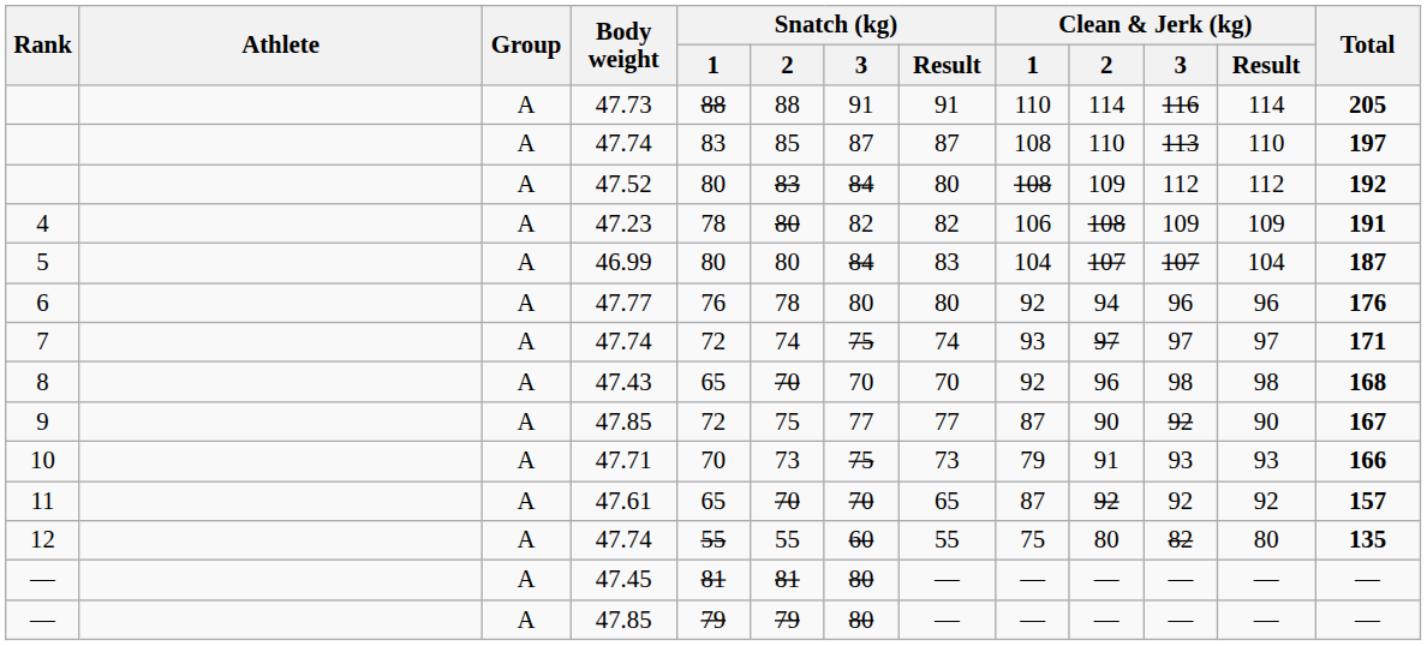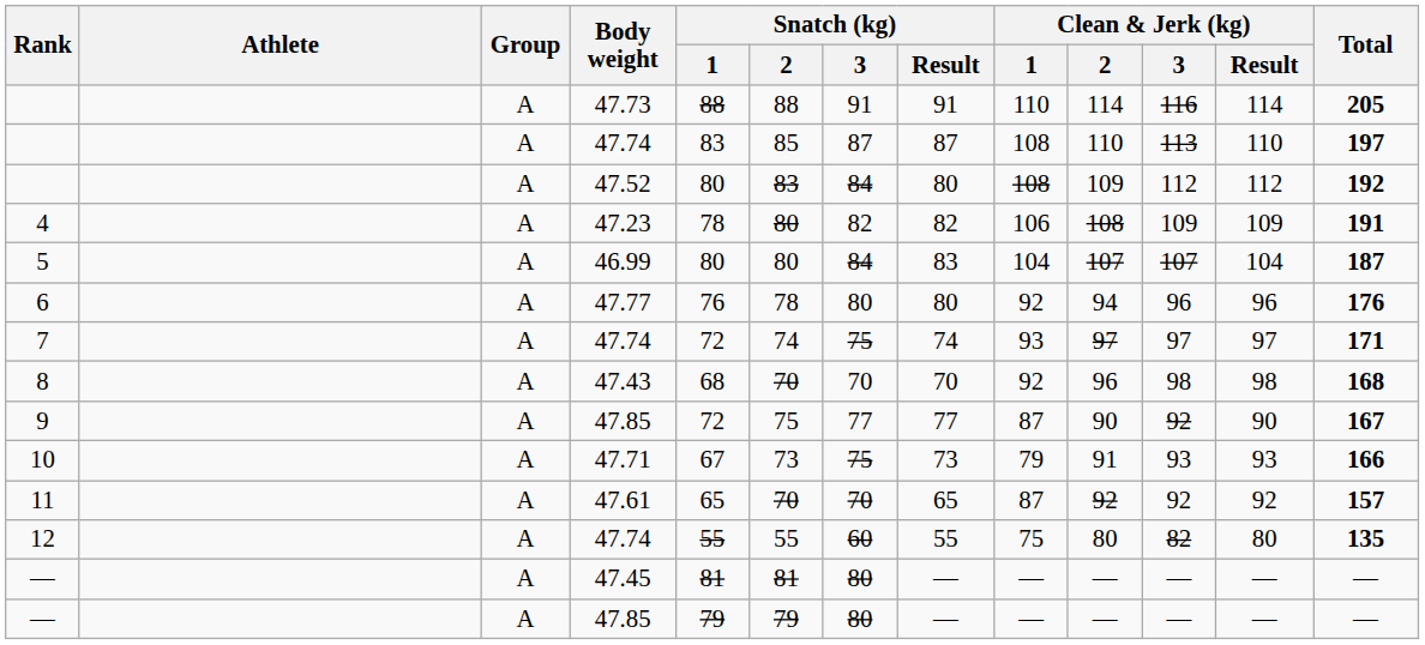 <table class = "wikitable" style="text-align:center;">
 <tr>
 <th rowspan=2 width=40>Rank</th>
 <th rowspan=2 width=250>Athlete</th>
 <th rowspan=2 width=50>Group</th>
 <th rowspan=2 width=60>Body weight</th>
 <th colspan=4>Snatch (kg)</th>
 <th colspan=4>Clean & Jerk (kg)</th>
 <th rowspan=2 width=60>Total</th>
 </tr>
 <tr>
 <th width=40>1</th>
 <th width=40>2</th>
 <th width=40>3</th>
 <th width=55>Result</th>
 <th width=40>1</th>
 <th width=40>2</th>
 <th width=40>3</th>
 <th width=55>Result</th>
 </tr>
 <tr>
 <td></td>
 <td align=left></td>
 <td>A</td>
 <td>47.73</td>
 <td><s>88</s></td>
 <td>88</td>
 <td>91</td>
 <td>91</td>
 <td>110</td>
 <td>114</td>
 <td><s>116</s></td>
 <td>114</td>
 <td><strong>205</strong></td>
 </tr>
 <tr>
 <td></td>
 <td align=left></td>
 <td>A</td>
 <td>47.74</td>
 <td>83</td>
 <td>85</td>
 <td>87</td>
 <td>87</td>
 <td>108</td>
 <td>110</td>
 <td><s>113</s></td>
 <td>110</td>
 <td><strong>197</strong></td>
 </tr>
 <tr>
 <td></td>
 <td align=left></td>
 <td>A</td>
 <td>47.52</td>
 <td>80</td>
 <td><s>83</s></td>
 <td><s>84</s></td>
 <td>80</td>
 <td><s>108</s></td>
 <td>109</td>
 <td>112</td>
 <td>112</td>
 <td><strong>192</strong></td>
 </tr>
 <tr>
 <td>4</td>
 <td align=left></td>
 <td>A</td>
 <td>47.23</td>
 <td>78</td>
 <td><s>80</s></td>
 <td>82</td>
 <td>82</td>
 <td>106</td>
 <td><s>108</s></td>
 <td>109</td>
 <td>109</td>
 <td><strong>191</strong></td>
 </tr>
 <tr>
 <td>5</td>
 <td align=left></td>
 <td>A</td>
 <td>46.99</td>
 <td>80</td>
 <td>80</td>
 <td><s>84</s></td>
 <td>83</td>
 <td>104</td>
 <td><s>107</s></td>
 <td><s>107</s></td>
 <td>104</td>
 <td><strong>187</strong></td>
 </tr>
 <tr>
 <td>6</td>
 <td align=left></td>
 <td>A</td>
 <td>47.77</td>
 <td>76</td>
 <td>78</td>
 <td>80</td>
 <td>80</td>
 <td>92</td>
 <td>94</td>
 <td>96</td>
 <td>96</td>
 <td><strong>176</strong></td>
 </tr>
 <tr>
 <td>7</td>
 <td align=left></td>
 <td>A</td>
 <td>47.74</td>
 <td>72</td>
 <td>74</td>
 <td><s>75</s></td>
 <td>74</td>
 <td>93</td>
 <td><s>97</s></td>
 <td>97</td>
 <td>97</td>
 <td><strong>171</strong></td>
 </tr>
 <tr>
 <td>8</td>
 <td align=left></td>
 <td>A</td>
 <td>47.43</td>
-<td>65</td>
+<td>68</td>
 <td><s>70</s></td>
 <td>70</td>
 <td>70</td>
 <td>92</td>
 <td>96</td>
 <td>98</td>
 <td>98</td>
 <td><strong>168</strong></td>
 </tr>
 <tr>
 <td>9</td>
 <td align=left></td>
 <td>A</td>
 <td>47.85</td>
 <td>72</td>
 <td>75</td>
 <td>77</td>
 <td>77</td>
 <td>87</td>
 <td>90</td>
 <td><s>92</s></td>
 <td>90</td>
 <td><strong>167</strong></td>
 </tr>
 <tr>
 <td>10</td>
 <td align=left></td>
 <td>A</td>
 <td>47.71</td>
-<td>70</td>
+<td>67</td>
 <td>73</td>
 <td><s>75</s></td>
 <td>73</td>
 <td>79</td>
 <td>91</td>
 <td>93</td>
 <td>93</td>
 <td><strong>166</strong></td>
 </tr>
 <tr>
 <td>11</td>
 <td align=left></td>
 <td>A</td>
 <td>47.61</td>
 <td>65</td>
 <td><s>70</s></td>
 <td><s>70</s></td>
 <td>65</td>
 <td>87</td>
 <td><s>92</s></td>
 <td>92</td>
 <td>92</td>
 <td><strong>157</strong></td>
 </tr>
 <tr>
 <td>12</td>
 <td align=left></td>
 <td>A</td>
 <td>47.74</td>
 <td><s>55</s></td>
 <td>55</td>
 <td><s>60</s></td>
 <td>55</td>
 <td>75</td>
 <td>80</td>
 <td><s>82</s></td>
 <td>80</td>
 <td><strong>135</strong></td>
 </tr>
 <tr>
 <td>—</td>
 <td align=left></td>
 <td>A</td>
 <td>47.45</td>
 <td><s>81</s></td>
 <td><s>81</s></td>
 <td><s>80</s></td>
 <td>—</td>
 <td>—</td>
 <td>—</td>
 <td>—</td>
 <td>—</td>
 <td>—</td>
 </tr>
 <tr>
 <td>—</td>
 <td align=left></td>
 <td>A</td>
 <td>47.85</td>
 <td><s>79</s></td>
 <td><s>79</s></td>
 <td><s>80</s></td>
 <td>—</td>
 <td>—</td>
 <td>—</td>
 <td>—</td>
 <td>—</td>
 <td>—</td>
 </tr>
 </table>
